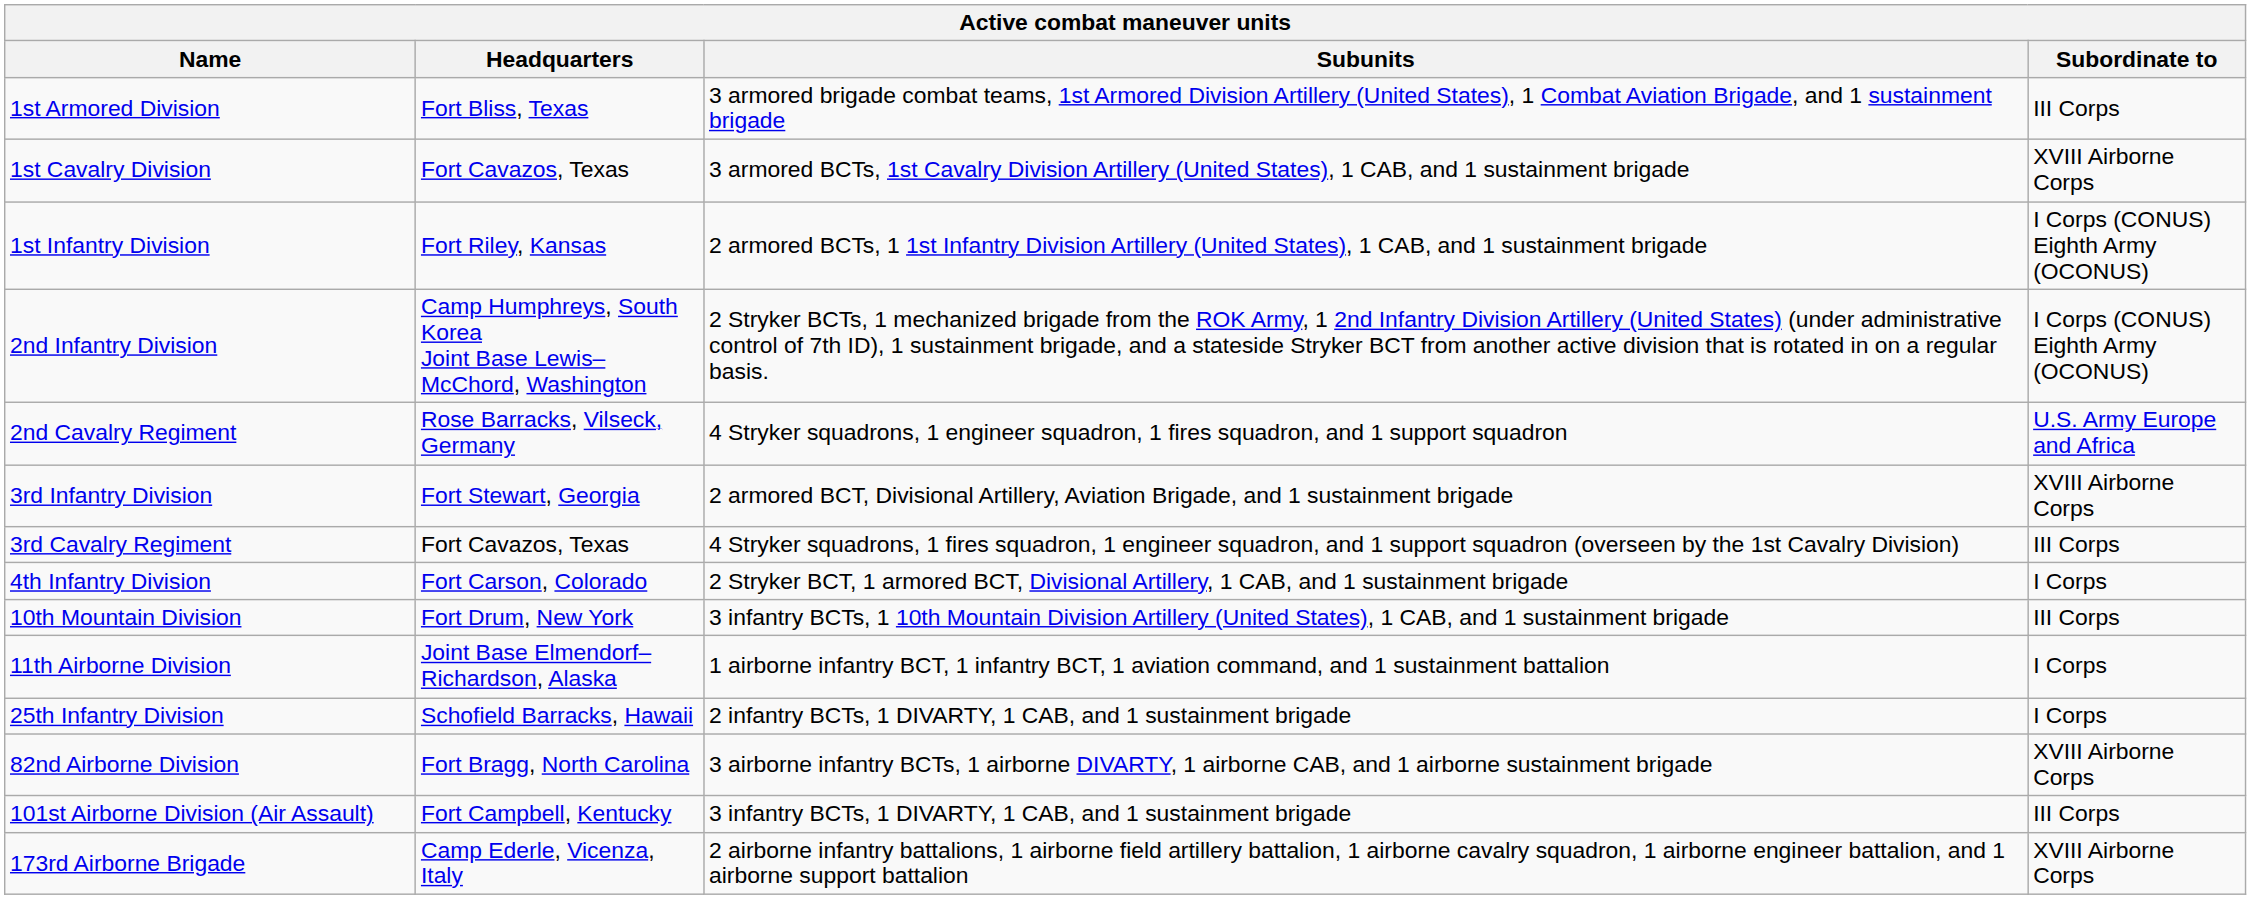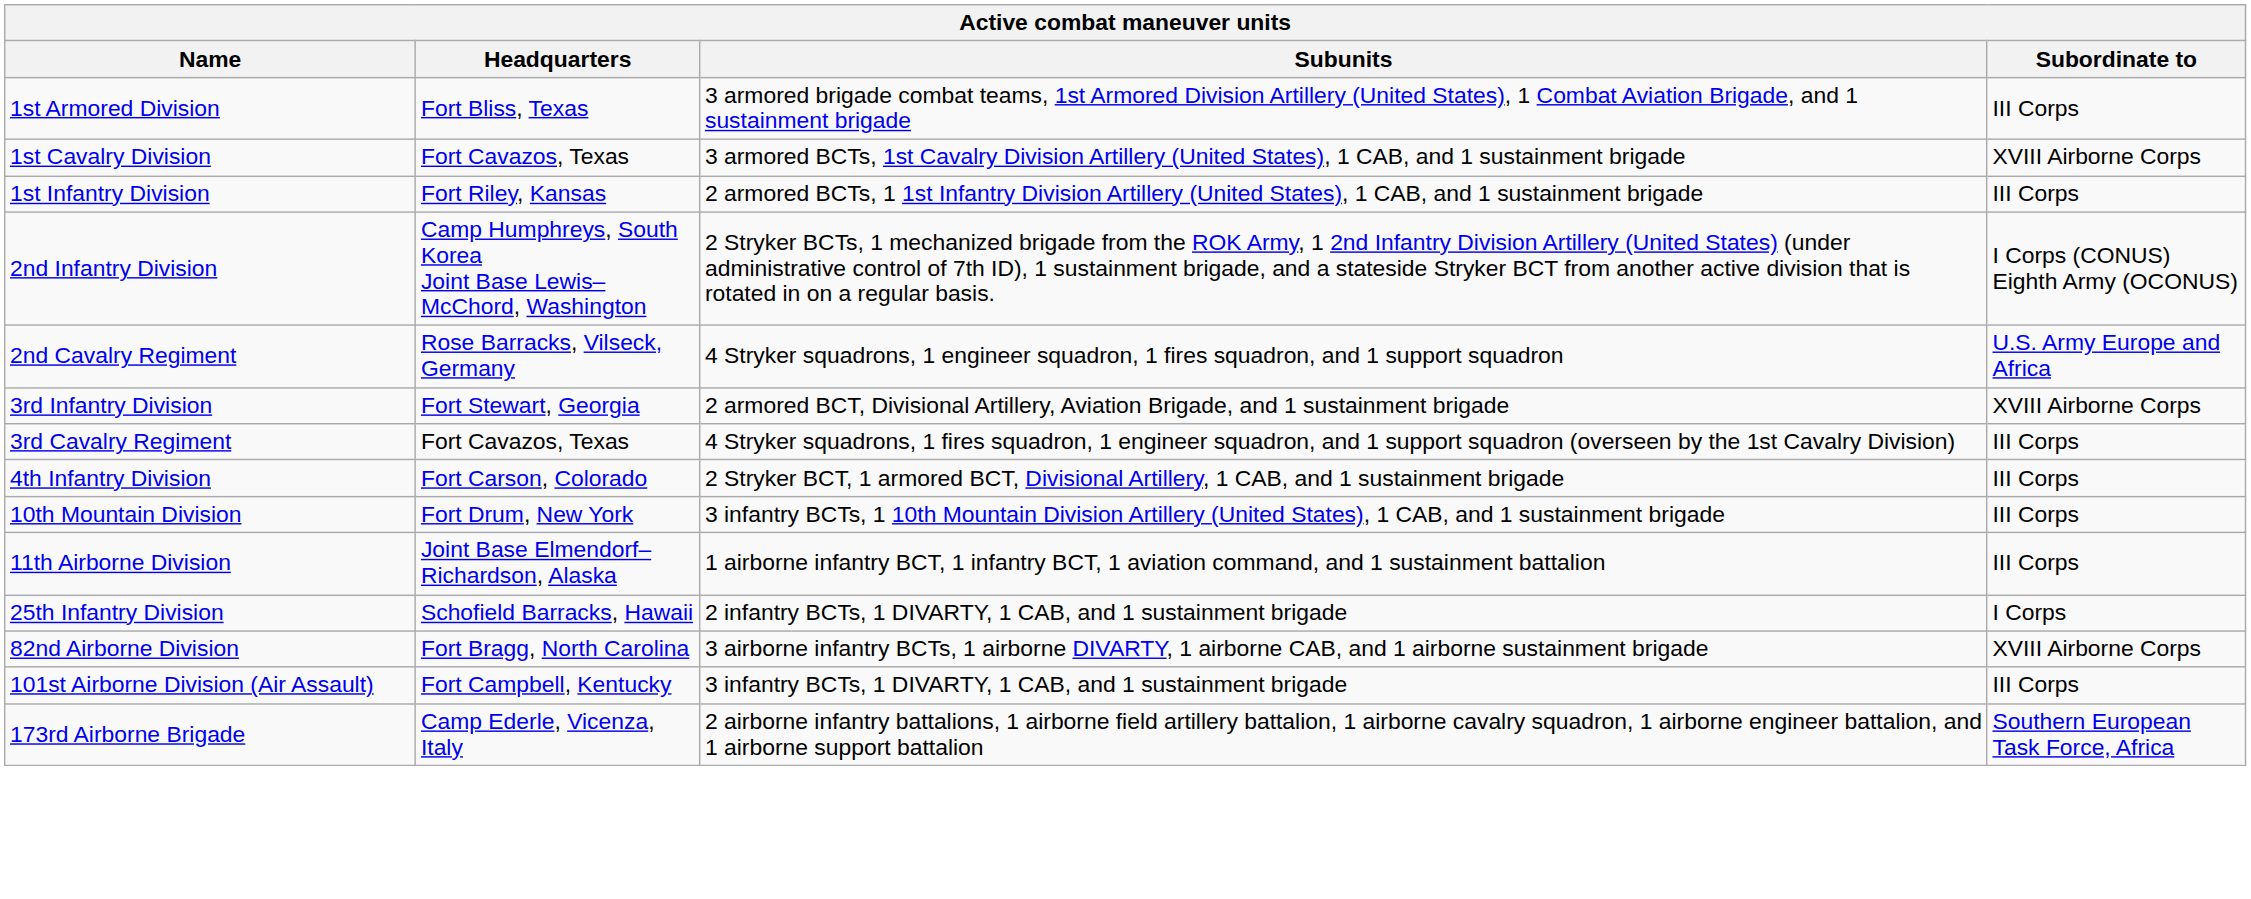 <table class="wikitable">
 <tr>
 <th colspan="4">Active combat maneuver units</th>
 </tr>
 <tr>
 <th scope="col" style="width:150px">Name</th>
 <th>Headquarters</th>
 <th>Subunits</th>
 <th>Subordinate to</th>
 </tr>
 <tr>
 <td width=200> <a href='#'>1st Armored Division</a></td>
 <td><a href='#'>Fort Bliss</a>, <a href='#'>Texas</a></td>
 <td>3 armored brigade combat teams, <a href='#'>1st Armored Division Artillery (United States)</a>, 1 <a href='#'>Combat Aviation Brigade</a>, and 1 <a href='#'>sustainment brigade</a></td>
 <td>III Corps</td>
 </tr>
 <tr>
 <td> <a href='#'>1st Cavalry Division</a></td>
 <td><a href='#'>Fort Cavazos</a>, Texas</td>
 <td>3 armored BCTs, <a href='#'>1st Cavalry Division Artillery (United States)</a>, 1 CAB, and 1 sustainment brigade</td>
 <td>XVIII Airborne Corps</td>
 </tr>
 <tr>
 <td> <a href='#'>1st Infantry Division</a></td>
 <td><a href='#'>Fort Riley</a>, <a href='#'>Kansas</a></td>
 <td>2 armored BCTs, 1 <a href='#'>1st Infantry Division Artillery (United States)</a>, 1 CAB, and 1 sustainment brigade</td>
-<td>I Corps (CONUS) <br>Eighth Army (OCONUS)</td>
+<td>III Corps</td>
 </tr>
 <tr>
 <td> <a href='#'>2nd Infantry Division</a></td>
 <td><a href='#'>Camp Humphreys</a>, <a href='#'>South Korea</a> <br><a href='#'>Joint Base Lewis–McChord</a>, <a href='#'>Washington</a></td>
 <td>2 Stryker BCTs, 1 mechanized brigade from the <a href='#'>ROK Army</a>, 1 <a href='#'>2nd Infantry Division Artillery (United States)</a> (under administrative control of 7th ID), 1 sustainment brigade, and a stateside Stryker BCT from another active division that is rotated in on a regular basis.</td>
 <td>I Corps (CONUS) <br>Eighth Army (OCONUS)</td>
 </tr>
 <tr>
 <td width=280> <a href='#'>2nd Cavalry Regiment</a></td>
 <td><a href='#'>Rose Barracks</a>, <a href='#'>Vilseck, Germany</a></td>
 <td>4 Stryker squadrons, 1 engineer squadron, 1 fires squadron, and 1 support squadron</td>
 <td><a href='#'>U.S. Army Europe and Africa</a></td>
 </tr>
 <tr>
 <td> <a href='#'>3rd Infantry Division</a></td>
 <td><a href='#'>Fort Stewart</a>, <a href='#'>Georgia</a></td>
 <td>2 armored BCT, Divisional Artillery, Aviation Brigade, and 1 sustainment brigade</td>
 <td>XVIII Airborne Corps</td>
 </tr>
 <tr>
 <td> <a href='#'>3rd Cavalry Regiment</a></td>
 <td>Fort Cavazos, Texas</td>
 <td>4 Stryker squadrons, 1 fires squadron, 1 engineer squadron, and 1 support squadron (overseen by the 1st Cavalry Division)</td>
 <td>III Corps</td>
 </tr>
 <tr>
 <td> <a href='#'>4th Infantry Division</a></td>
 <td><a href='#'>Fort Carson</a>, <a href='#'>Colorado</a></td>
 <td>2 Stryker BCT, 1 armored BCT, <a href='#'>Divisional Artillery</a>, 1 CAB, and 1 sustainment brigade</td>
-<td>I Corps</td>
+<td>III Corps</td>
 </tr>
 <tr>
 <td> <a href='#'>10th Mountain Division</a></td>
 <td><a href='#'>Fort Drum</a>, <a href='#'>New York</a></td>
 <td>3 infantry BCTs, 1 <a href='#'>10th Mountain Division Artillery (United States)</a>, 1 CAB, and 1 sustainment brigade</td>
 <td>III Corps</td>
 </tr>
 <tr>
 <td> <a href='#'>11th Airborne Division</a></td>
 <td><a href='#'>Joint Base Elmendorf–Richardson</a>, <a href='#'>Alaska</a></td>
 <td>1 airborne infantry BCT, 1 infantry BCT, 1 aviation command, and 1 sustainment battalion</td>
-<td>I Corps</td>
+<td>III Corps</td>
 </tr>
 <tr>
 <td> <a href='#'>25th Infantry Division</a></td>
 <td><a href='#'>Schofield Barracks</a>, <a href='#'>Hawaii</a></td>
 <td>2 infantry BCTs, 1 DIVARTY, 1 CAB, and 1 sustainment brigade</td>
 <td>I Corps</td>
 </tr>
 <tr>
 <td> <a href='#'>82nd Airborne Division</a></td>
 <td><a href='#'>Fort Bragg</a>, <a href='#'>North Carolina</a></td>
 <td>3 airborne infantry BCTs, 1 airborne <a href='#'>DIVARTY</a>, 1 airborne CAB, and 1 airborne sustainment brigade</td>
 <td>XVIII Airborne Corps</td>
 </tr>
 <tr>
 <td> <a href='#'>101st Airborne Division (Air Assault)</a></td>
 <td><a href='#'>Fort Campbell</a>, <a href='#'>Kentucky</a></td>
 <td>3 infantry BCTs, 1 DIVARTY, 1 CAB, and 1 sustainment brigade</td>
 <td>III Corps</td>
 </tr>
 <tr>
 <td> <a href='#'>173rd Airborne Brigade</a></td>
 <td><a href='#'>Camp Ederle</a>, <a href='#'>Vicenza</a>, <a href='#'>Italy</a></td>
 <td>2 airborne infantry battalions, 1 airborne field artillery battalion, 1 airborne cavalry squadron, 1 airborne engineer battalion, and 1 airborne support battalion</td>
-<td>XVIII Airborne Corps</td>
+<td><a href='#'>Southern European Task Force, Africa</a></td>
 </tr>
 </table>
